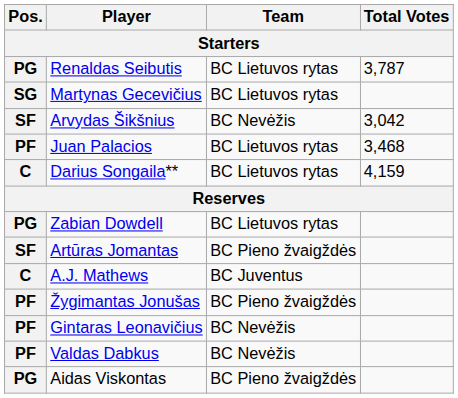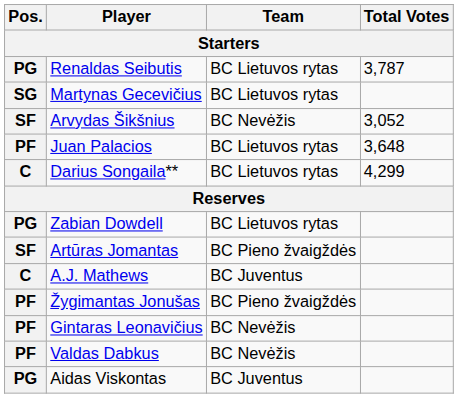 <table class="wikitable">
 <tr>
 <th>Pos.</th>
 <th>Player</th>
 <th>Team</th>
 <th>Total Votes</th>
 </tr>
 <tr>
 <th colspan="4">Starters</th>
 </tr>
 <tr>
 <th>PG</th>
 <td> <a href='#'>Renaldas Seibutis</a></td>
 <td>BC Lietuvos rytas</td>
 <td>3,787</td>
 </tr>
 <tr>
 <th>SG</th>
 <td> <a href='#'>Martynas Gecevičius</a></td>
 <td>BC Lietuvos rytas</td>
 <td></td>
 </tr>
 <tr>
 <th>SF</th>
 <td> <a href='#'>Arvydas Šikšnius</a></td>
 <td>BC Nevėžis</td>
-<td>3,042</td>
+<td>3,052</td>
 </tr>
 <tr>
 <th>PF</th>
 <td> <a href='#'>Juan Palacios</a></td>
 <td>BC Lietuvos rytas</td>
-<td>3,468</td>
+<td>3,648</td>
 </tr>
 <tr>
 <th>C</th>
 <td> <a href='#'>Darius Songaila</a>**</td>
 <td>BC Lietuvos rytas</td>
-<td>4,159</td>
+<td>4,299</td>
 </tr>
 <tr>
 <th colspan="4">Reserves</th>
 </tr>
 <tr>
 <th>PG</th>
 <td> <a href='#'>Zabian Dowdell</a></td>
 <td>BC Lietuvos rytas</td>
 <td></td>
 </tr>
 <tr>
 <th>SF</th>
 <td> <a href='#'>Artūras Jomantas</a></td>
 <td>BC Pieno žvaigždės</td>
 <td></td>
 </tr>
 <tr>
 <th>C</th>
 <td> <a href='#'>A.J. Mathews</a></td>
 <td>BC Juventus</td>
 <td></td>
 </tr>
 <tr>
 <th>PF</th>
 <td> <a href='#'>Žygimantas Jonušas</a></td>
 <td>BC Pieno žvaigždės</td>
 <td></td>
 </tr>
 <tr>
 <th>PF</th>
 <td> <a href='#'>Gintaras Leonavičius</a></td>
 <td>BC Nevėžis</td>
 <td></td>
 </tr>
 <tr>
 <th>PF</th>
 <td> <a href='#'>Valdas Dabkus</a></td>
 <td>BC Nevėžis</td>
 <td></td>
 </tr>
 <tr>
 <th>PG</th>
 <td> Aidas Viskontas</td>
-<td>BC Pieno žvaigždės</td>
+<td>BC Juventus</td>
 <td></td>
 </tr>
 </table>
